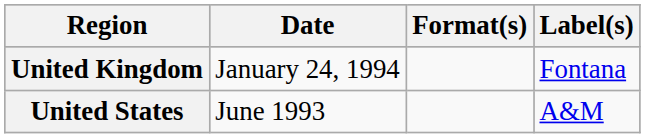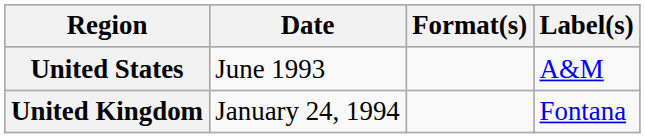 <table class="wikitable plainrowheaders">
 <tr>
 <th scope="col">Region</th>
 <th scope="col">Date</th>
 <th scope="col">Format(s)</th>
 <th scope="col">Label(s)</th>
 </tr>
 <tr>
+<th scope="row">United States</th>
+<td>June 1993</td>
+<td></td>
+<td><a href='#'>A&M</a></td>
+</tr>
+<tr>
 <th scope="row">United Kingdom</th>
 <td>January 24, 1994</td>
 <td></td>
 <td><a href='#'>Fontana</a></td>
 </tr>
-<tr>
-<th scope="row">United States</th>
-<td>June 1993</td>
-<td></td>
-<td><a href='#'>A&M</a></td>
-</tr>
 </table>
